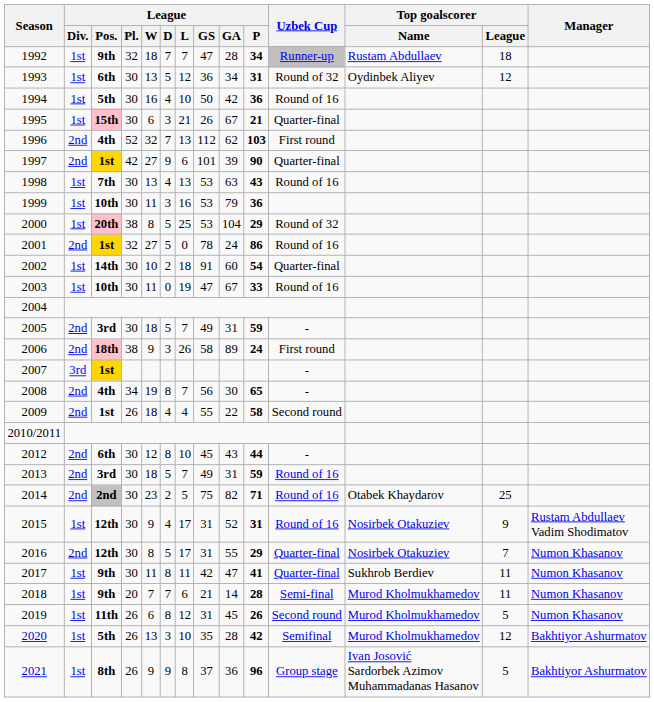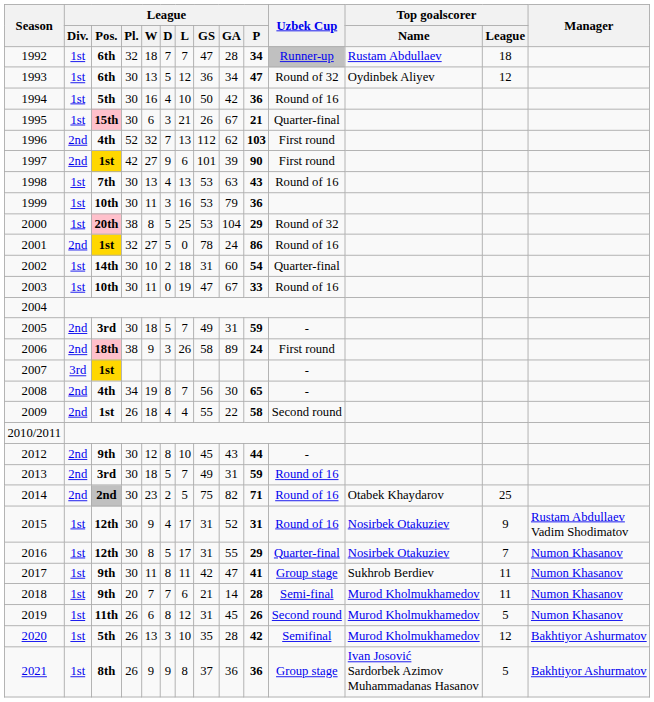 <table class="wikitable mw-collapsible mw-collapsed" align=center cellspacing="0" cellpadding="3" style="border:1px solid #AAAAAA;font-size:90%">
 <tr style="background:#efefef;">
 <th rowspan="2">Season</th>
 <th colspan="9">League</th>
 <th rowspan="2"><a href='#'>Uzbek Cup</a></th>
 <th colspan="2">Top goalscorer</th>
 <th rowspan="2">Manager</th>
 </tr>
 <tr>
 <th>Div.</th>
 <th>Pos.</th>
 <th>Pl.</th>
 <th>W</th>
 <th>D</th>
 <th>L</th>
 <th>GS</th>
 <th>GA</th>
 <th>P</th>
 <th>Name</th>
 <th>League</th>
 </tr>
 <tr>
 <td align=center>1992</td>
 <td align=center><a href='#'>1st</a></td>
-<td style="text-align:center"><strong>9th</strong></td>
+<td style="text-align:center"><strong>6th</strong></td>
 <td align=center>32</td>
 <td align=center>18</td>
 <td align=center>7</td>
 <td align=center>7</td>
 <td align=center>47</td>
 <td align=center>28</td>
 <td align=center><strong>34</strong></td>
 <td style="text-align:center; background:silver;"><a href='#'>Runner-up</a></td>
 <td align=left><a href='#'>Rustam Abdullaev</a></td>
 <td align=center>18</td>
 <td align=left></td>
 </tr>
 <tr>
 <td align=center>1993</td>
 <td align=center><a href='#'>1st</a></td>
 <td style="text-align:center"><strong>6th</strong></td>
 <td align=center>30</td>
 <td align=center>13</td>
 <td align=center>5</td>
 <td align=center>12</td>
 <td align=center>36</td>
 <td align=center>34</td>
-<td align=center><strong>31</strong></td>
+<td align=center><strong>47</strong></td>
 <td style="text-align:center; background:">Round of 32</td>
 <td align=left>Oydinbek Aliyev</td>
 <td align=center>12</td>
 <td align=left></td>
 </tr>
 <tr>
 <td align=center>1994</td>
 <td align=center><a href='#'>1st</a></td>
 <td style="text-align:center"><strong>5th</strong></td>
 <td align=center>30</td>
 <td align=center>16</td>
 <td align=center>4</td>
 <td align=center>10</td>
 <td align=center>50</td>
 <td align=center>42</td>
 <td align=center><strong>36</strong></td>
 <td style="text-align:center; background:">Round of 16</td>
 <td align=left></td>
 <td align=center></td>
 <td align=left></td>
 </tr>
 <tr>
 <td align=center>1995</td>
 <td align=center><a href='#'>1st</a></td>
 <td style="text-align:center; background:pink;"><strong>15th</strong></td>
 <td align=center>30</td>
 <td align=center>6</td>
 <td align=center>3</td>
 <td align=center>21</td>
 <td align=center>26</td>
 <td align=center>67</td>
 <td align=center><strong>21</strong></td>
 <td style="text-align:center; background:">Quarter-final</td>
 <td align=left></td>
 <td align=center></td>
 <td align=left></td>
 </tr>
 <tr>
 <td align=center>1996</td>
 <td align=center><a href='#'>2nd</a></td>
 <td style="text-align:center"><strong>4th</strong></td>
 <td align=center>52</td>
 <td align=center>32</td>
 <td align=center>7</td>
 <td align=center>13</td>
 <td align=center>112</td>
 <td align=center>62</td>
 <td align=center><strong>103</strong></td>
 <td style="text-align:center; background:">First round</td>
 <td align=left></td>
 <td align=center></td>
 <td align=left></td>
 </tr>
 <tr>
 <td align=center>1997</td>
 <td align=center><a href='#'>2nd</a></td>
 <td style="text-align:center; background:gold;"><strong>1st</strong></td>
 <td align=center>42</td>
 <td align=center>27</td>
 <td align=center>9</td>
 <td align=center>6</td>
 <td align=center>101</td>
 <td align=center>39</td>
 <td align=center><strong>90</strong></td>
-<td style="text-align:center; background:">Quarter-final</td>
+<td style="text-align:center; background:">First round</td>
 <td align=left></td>
 <td align=center></td>
 <td align=left></td>
 </tr>
 <tr>
 <td align=center>1998</td>
 <td align=center><a href='#'>1st</a></td>
 <td style="text-align:center"><strong>7th</strong></td>
 <td align=center>30</td>
 <td align=center>13</td>
 <td align=center>4</td>
 <td align=center>13</td>
 <td align=center>53</td>
 <td align=center>63</td>
 <td align=center><strong>43</strong></td>
 <td style="text-align:center; background:">Round of 16</td>
 <td align=left></td>
 <td align=center></td>
 <td align=left></td>
 </tr>
 <tr>
 <td align=center>1999</td>
 <td align=center><a href='#'>1st</a></td>
 <td style="text-align:center"><strong>10th</strong></td>
 <td align=center>30</td>
 <td align=center>11</td>
 <td align=center>3</td>
 <td align=center>16</td>
 <td align=center>53</td>
 <td align=center>79</td>
 <td align=center><strong>36</strong></td>
 <td style="text-align:center; background:"></td>
 <td align=left></td>
 <td align=center></td>
 <td align=left></td>
 </tr>
 <tr>
 <td align=center>2000</td>
 <td align=center><a href='#'>1st</a></td>
 <td style="text-align:center; background:pink;"><strong>20th</strong></td>
 <td align=center>38</td>
 <td align=center>8</td>
 <td align=center>5</td>
 <td align=center>25</td>
 <td align=center>53</td>
 <td align=center>104</td>
 <td align=center><strong>29</strong></td>
 <td style="text-align:center; background:">Round of 32</td>
 <td align=left></td>
 <td align=center></td>
 <td align=left></td>
 </tr>
 <tr>
 <td align=center>2001</td>
 <td align=center><a href='#'>2nd</a></td>
 <td style="text-align:center; background:gold;"><strong>1st</strong></td>
 <td align=center>32</td>
 <td align=center>27</td>
 <td align=center>5</td>
 <td align=center>0</td>
 <td align=center>78</td>
 <td align=center>24</td>
 <td align=center><strong>86</strong></td>
 <td style="text-align:center; background:">Round of 16</td>
 <td align=left></td>
 <td align=center></td>
 <td align=left></td>
 </tr>
 <tr>
 <td align=center>2002</td>
 <td align=center><a href='#'>1st</a></td>
 <td style="text-align:center"><strong>14th</strong></td>
 <td align=center>30</td>
 <td align=center>10</td>
 <td align=center>2</td>
 <td align=center>18</td>
-<td align=center>91</td>
+<td align=center>31</td>
 <td align=center>60</td>
 <td align=center><strong>54</strong></td>
 <td style="text-align:center; background:">Quarter-final</td>
 <td align=left></td>
 <td align=center></td>
 <td align=left></td>
 </tr>
 <tr>
 <td align=center>2003</td>
 <td align=center><a href='#'>1st</a></td>
 <td style="text-align:center"><strong>10th</strong></td>
 <td align=center>30</td>
 <td align=center>11</td>
 <td align=center>0</td>
 <td align=center>19</td>
 <td align=center>47</td>
 <td align=center>67</td>
 <td align=center><strong>33</strong></td>
 <td style="text-align:center; background:">Round of 16</td>
 <td align=left></td>
 <td align=center></td>
 <td align=left></td>
 </tr>
 <tr>
 <td align=center>2004</td>
 <td colspan="10"></td>
 <td align=left></td>
 <td align=center></td>
 <td align=left></td>
 </tr>
 <tr>
 <td align=center>2005</td>
 <td align=center><a href='#'>2nd</a></td>
 <td style="text-align:center"><strong>3rd</strong></td>
 <td align=center>30</td>
 <td align=center>18</td>
 <td align=center>5</td>
 <td align=center>7</td>
 <td align=center>49</td>
 <td align=center>31</td>
 <td align=center><strong>59</strong></td>
 <td style="text-align:center; background:">-</td>
 <td align=left></td>
 <td align=center></td>
 <td align=left></td>
 </tr>
 <tr>
 <td align=center>2006</td>
 <td align=center><a href='#'>2nd</a></td>
 <td style="text-align:center; background:pink;"><strong>18th</strong></td>
 <td align=center>38</td>
 <td align=center>9</td>
 <td align=center>3</td>
 <td align=center>26</td>
 <td align=center>58</td>
 <td align=center>89</td>
 <td align=center><strong>24</strong></td>
 <td style="text-align:center; background:">First round</td>
 <td align=left></td>
 <td align=center></td>
 <td align=left></td>
 </tr>
 <tr>
 <td align=center>2007</td>
 <td align=center><a href='#'>3rd</a></td>
 <td style="text-align:center; background:gold;"><strong>1st</strong></td>
 <td align=center></td>
 <td align=center></td>
 <td align=center></td>
 <td align=center></td>
 <td align=center></td>
 <td align=center></td>
 <td align=center><strong> </strong></td>
 <td style="text-align:center; background:">-</td>
 <td align=left></td>
 <td align=center></td>
 <td align=left></td>
 </tr>
 <tr>
 <td align=center>2008</td>
 <td align=center><a href='#'>2nd</a></td>
 <td style="text-align:center"><strong>4th</strong></td>
 <td align=center>34</td>
 <td align=center>19</td>
 <td align=center>8</td>
 <td align=center>7</td>
 <td align=center>56</td>
 <td align=center>30</td>
 <td align=center><strong>65</strong></td>
 <td style="text-align:center; background:">-</td>
 <td align=left></td>
 <td align=center></td>
 <td align=left></td>
 </tr>
 <tr>
 <td align=center>2009</td>
 <td align=center><a href='#'>2nd</a></td>
 <td style="text-align:center"><strong>1st</strong></td>
 <td align=center>26</td>
 <td align=center>18</td>
 <td align=center>4</td>
 <td align=center>4</td>
 <td align=center>55</td>
 <td align=center>22</td>
 <td align=center><strong>58</strong></td>
 <td style="text-align:center; background:">Second round</td>
 <td align=left></td>
 <td align=center></td>
 <td align=left></td>
 </tr>
 <tr>
 <td align=center>2010/2011</td>
 <td colspan="10"></td>
 <td align=left></td>
 <td align=center></td>
 <td align=left></td>
 </tr>
 <tr>
 <td align=center>2012</td>
 <td align=center><a href='#'>2nd</a></td>
-<td style="text-align:center"><strong>6th</strong></td>
+<td style="text-align:center"><strong>9th</strong></td>
 <td align=center>30</td>
 <td align=center>12</td>
 <td align=center>8</td>
 <td align=center>10</td>
 <td align=center>45</td>
 <td align=center>43</td>
 <td align=center><strong>44</strong></td>
 <td style="text-align:center; background:">-</td>
 <td align=left></td>
 <td align=center></td>
 <td align=left></td>
 </tr>
 <tr>
 <td align=center>2013</td>
 <td align=center><a href='#'>2nd</a></td>
 <td style="text-align:center"><strong>3rd</strong></td>
 <td align=center>30</td>
 <td align=center>18</td>
 <td align=center>5</td>
 <td align=center>7</td>
 <td align=center>49</td>
 <td align=center>31</td>
 <td align=center><strong>59</strong></td>
 <td style="text-align:center; background:"><a href='#'>Round of 16</a></td>
 <td align=left></td>
 <td align=center></td>
 <td align=left></td>
 </tr>
 <tr>
 <td align=center>2014</td>
 <td align=center><a href='#'>2nd</a></td>
 <td style="text-align:center; background:silver;"><strong>2nd</strong></td>
 <td align=center>30</td>
 <td align=center>23</td>
 <td align=center>2</td>
 <td align=center>5</td>
 <td align=center>75</td>
 <td align=center>82</td>
 <td align=center><strong>71</strong></td>
 <td style="text-align:center; background:"><a href='#'>Round of 16</a></td>
 <td align=left>Otabek Khaydarov</td>
 <td align=center>25</td>
 <td align=left></td>
 </tr>
 <tr>
 <td align=center>2015</td>
 <td align=center><a href='#'>1st</a></td>
 <td style="text-align:center"><strong>12th</strong></td>
 <td align=center>30</td>
 <td align=center>9</td>
 <td align=center>4</td>
 <td align=center>17</td>
 <td align=center>31</td>
 <td align=center>52</td>
 <td align=center><strong>31</strong></td>
 <td style="text-align:center; background:"><a href='#'>Round of 16</a></td>
 <td align=left><a href='#'>Nosirbek Otakuziev</a></td>
 <td align=center>9</td>
 <td align=left><a href='#'>Rustam Abdullaev</a> <br> Vadim Shodimatov </td>
 </tr>
 <tr>
 <td align=center>2016</td>
-<td align=center><a href='#'>2nd</a></td>
+<td align=center><a href='#'>1st</a></td>
 <td style="text-align:center"><strong>12th</strong></td>
 <td align=center>30</td>
 <td align=center>8</td>
 <td align=center>5</td>
 <td align=center>17</td>
 <td align=center>31</td>
 <td align=center>55</td>
 <td align=center><strong>29</strong></td>
 <td style="text-align:center; background:"><a href='#'>Quarter-final</a></td>
 <td align=left><a href='#'>Nosirbek Otakuziev</a></td>
 <td align=center>7</td>
 <td align=left><a href='#'>Numon Khasanov</a></td>
 </tr>
 <tr>
 <td align=center>2017</td>
 <td align=center><a href='#'>1st</a></td>
 <td style="text-align:center"><strong>9th</strong></td>
 <td align=center>30</td>
 <td align=center>11</td>
 <td align=center>8</td>
 <td align=center>11</td>
 <td align=center>42</td>
 <td align=center>47</td>
 <td align=center><strong>41</strong></td>
-<td style="text-align:center; background:"><a href='#'>Quarter-final</a></td>
+<td style="text-align:center; background:"><a href='#'>Group stage</a></td>
 <td align=left>Sukhrob Berdiev</td>
 <td align=center>11</td>
 <td align=left><a href='#'>Numon Khasanov</a></td>
 </tr>
 <tr>
 <td align=center>2018</td>
 <td align=center><a href='#'>1st</a></td>
 <td style="text-align:center"><strong>9th</strong></td>
 <td align=center>20</td>
 <td align=center>7</td>
 <td align=center>7</td>
 <td align=center>6</td>
 <td align=center>21</td>
 <td align=center>14</td>
 <td align=center><strong>28</strong></td>
 <td style="text-align:center; background:"><a href='#'>Semi-final</a></td>
 <td align=left><a href='#'>Murod Kholmukhamedov</a></td>
 <td align=center>11</td>
 <td align=left><a href='#'>Numon Khasanov</a></td>
 </tr>
 <tr>
 <td align=center>2019</td>
 <td align=center><a href='#'>1st</a></td>
 <td style="text-align:center"><strong>11th</strong></td>
 <td align=center>26</td>
 <td align=center>6</td>
 <td align=center>8</td>
 <td align=center>12</td>
 <td align=center>31</td>
 <td align=center>45</td>
 <td align=center><strong>26</strong></td>
 <td style="text-align:center; background:"><a href='#'>Second round</a></td>
 <td align=left><a href='#'>Murod Kholmukhamedov</a></td>
 <td align=center>5</td>
 <td align=left><a href='#'>Numon Khasanov</a></td>
 </tr>
 <tr>
 <td align=center><a href='#'>2020</a></td>
 <td align=center><a href='#'>1st</a></td>
 <td style="text-align:center"><strong>5th</strong></td>
 <td align=center>26</td>
 <td align=center>13</td>
 <td align=center>3</td>
 <td align=center>10</td>
 <td align=center>35</td>
 <td align=center>28</td>
 <td align=center><strong>42</strong></td>
 <td style="text-align:center; background:"><a href='#'>Semifinal</a></td>
 <td align=left><a href='#'>Murod Kholmukhamedov</a></td>
 <td align=center>12</td>
 <td align=left><a href='#'>Bakhtiyor Ashurmatov</a></td>
 </tr>
 <tr>
 <td align=center><a href='#'>2021</a></td>
 <td align=center><a href='#'>1st</a></td>
 <td style="text-align:center"><strong>8th</strong></td>
 <td align=center>26</td>
 <td align=center>9</td>
 <td align=center>9</td>
 <td align=center>8</td>
 <td align=center>37</td>
 <td align=center>36</td>
-<td align=center><strong>96</strong></td>
+<td align=center><strong>36</strong></td>
 <td style="text-align:center; background:"><a href='#'>Group stage</a></td>
 <td align=left><a href='#'>Ivan Josović</a> <br> Sardorbek Azimov <br> Muhammadanas Hasanov</td>
 <td align=center>5</td>
 <td align=left><a href='#'>Bakhtiyor Ashurmatov</a></td>
 </tr>
 </table>
